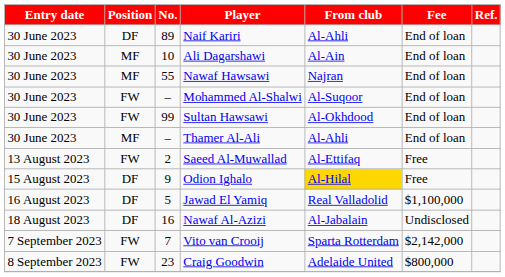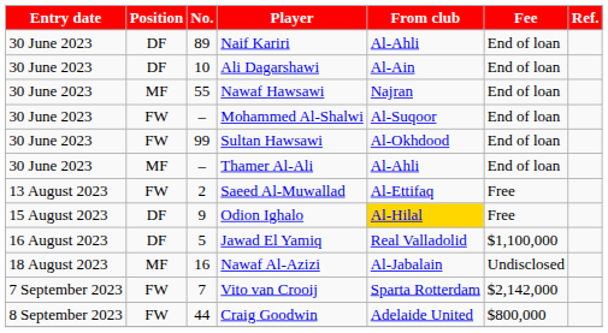 <table class="wikitable sortable">
 <tr>
 <th style="background:red; color:white;">Entry date</th>
 <th style="background:red; color:white;">Position</th>
 <th style="background:red; color:white;">No.</th>
 <th style="background:red; color:white;">Player</th>
 <th style="background:red; color:white;">From club</th>
 <th style="background:red; color:white;">Fee</th>
 <th style="background:red; color:white;">Ref.</th>
 </tr>
 <tr>
 <td>30 June 2023</td>
 <td style="text-align:center;">DF</td>
 <td style="text-align:center;">89</td>
 <td style="text-align:left;"> <a href='#'>Naif Kariri</a></td>
 <td style="text-align:left;"> <a href='#'>Al-Ahli</a></td>
 <td>End of loan</td>
 <td></td>
 </tr>
 <tr>
 <td>30 June 2023</td>
-<td style="text-align:center;">MF</td>
+<td style="text-align:center;">DF</td>
 <td style="text-align:center;">10</td>
 <td style="text-align:left;"> <a href='#'>Ali Dagarshawi</a></td>
 <td style="text-align:left;"> <a href='#'>Al-Ain</a></td>
 <td>End of loan</td>
 <td></td>
 </tr>
 <tr>
 <td>30 June 2023</td>
 <td style="text-align:center;">MF</td>
 <td style="text-align:center;">55</td>
 <td style="text-align:left;"> <a href='#'>Nawaf Hawsawi</a></td>
 <td style="text-align:left;"> <a href='#'>Najran</a></td>
 <td>End of loan</td>
 <td></td>
 </tr>
 <tr>
 <td>30 June 2023</td>
 <td style="text-align:center;">FW</td>
 <td style="text-align:center;">–</td>
 <td style="text-align:left;"> <a href='#'>Mohammed Al-Shalwi</a></td>
 <td style="text-align:left;"> <a href='#'>Al-Suqoor</a></td>
 <td>End of loan</td>
 <td></td>
 </tr>
 <tr>
 <td>30 June 2023</td>
 <td style="text-align:center;">FW</td>
 <td style="text-align:center;">99</td>
 <td style="text-align:left;"> <a href='#'>Sultan Hawsawi</a></td>
 <td style="text-align:left;"> <a href='#'>Al-Okhdood</a></td>
 <td>End of loan</td>
 <td></td>
 </tr>
 <tr>
 <td>30 June 2023</td>
 <td style="text-align:center;">MF</td>
 <td style="text-align:center;">–</td>
 <td style="text-align:left;"> <a href='#'>Thamer Al-Ali</a></td>
 <td style="text-align:left;"> <a href='#'>Al-Ahli</a></td>
 <td>End of loan</td>
 <td></td>
 </tr>
 <tr>
 <td>13 August 2023</td>
 <td style="text-align:center;">FW</td>
 <td style="text-align:center;">2</td>
 <td style="text-align:left;"> <a href='#'>Saeed Al-Muwallad</a></td>
 <td style="text-align:left;"> <a href='#'>Al-Ettifaq</a></td>
 <td>Free</td>
 <td></td>
 </tr>
 <tr>
 <td>15 August 2023</td>
 <td style="text-align:center;">DF</td>
 <td style="text-align:center;">9</td>
 <td style="text-align:left;"> <a href='#'>Odion Ighalo</a></td>
 <td style="background: gold; text-align:left;"> <a href='#'>Al-Hilal</a></td>
 <td>Free</td>
 <td></td>
 </tr>
 <tr>
 <td>16 August 2023</td>
 <td style="text-align:center;">DF</td>
 <td style="text-align:center;">5</td>
 <td style="text-align:left;"> <a href='#'>Jawad El Yamiq</a></td>
 <td style="text-align:left;"> <a href='#'>Real Valladolid</a></td>
 <td>$1,100,000</td>
 <td></td>
 </tr>
 <tr>
 <td>18 August 2023</td>
-<td style="text-align:center;">DF</td>
+<td style="text-align:center;">MF</td>
 <td style="text-align:center;">16</td>
 <td style="text-align:left;"> <a href='#'>Nawaf Al-Azizi</a></td>
 <td style="text-align:left;"> <a href='#'>Al-Jabalain</a></td>
 <td>Undisclosed</td>
 <td></td>
 </tr>
 <tr>
 <td>7 September 2023</td>
 <td style="text-align:center;">FW</td>
 <td style="text-align:center;">7</td>
 <td style="text-align:left;"> <a href='#'>Vito van Crooij</a></td>
 <td style="text-align:left;"> <a href='#'>Sparta Rotterdam</a></td>
 <td>$2,142,000</td>
 <td></td>
 </tr>
 <tr>
 <td>8 September 2023</td>
 <td style="text-align:center;">FW</td>
-<td style="text-align:center;">23</td>
+<td style="text-align:center;">44</td>
 <td style="text-align:left;"> <a href='#'>Craig Goodwin</a></td>
 <td style="text-align:left;"> <a href='#'>Adelaide United</a></td>
 <td>$800,000</td>
 <td></td>
 </tr>
 <tr>
 </tr>
 </table>
